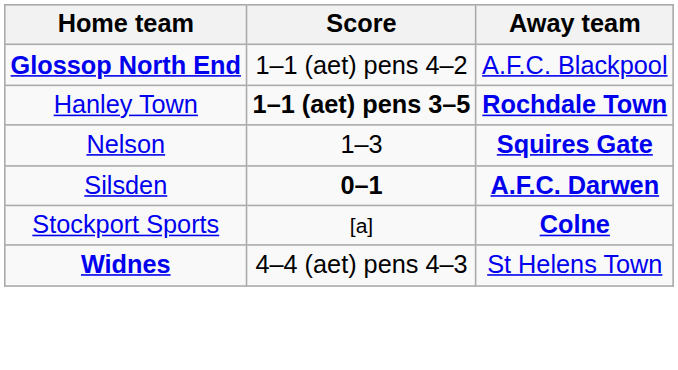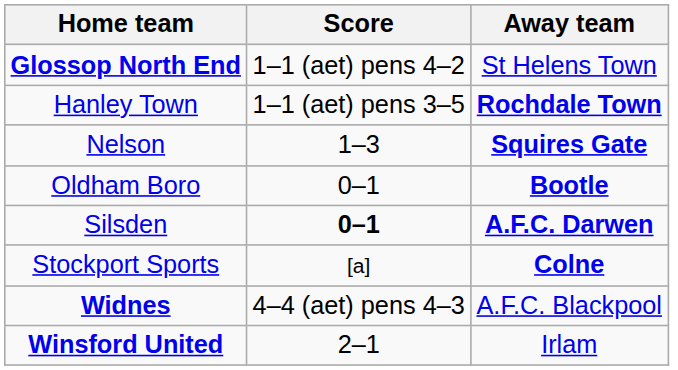 <table class="wikitable" style="text-align: center">
 <tr>
 <th>Home team</th>
 <th>Score</th>
 <th>Away team</th>
 </tr>
 <tr>
 <td><strong><a href='#'>Glossop North End</a></strong></td>
 <td>1–1 (aet) pens 4–2</td>
-<td><a href='#'>A.F.C. Blackpool</a></td>
+<td><a href='#'>St Helens Town</a></td>
 </tr>
 <tr>
 <td><a href='#'>Hanley Town</a></td>
-<td><strong>1–1 (aet) pens 3–5</strong></td>
+<td>1–1 (aet) pens 3–5</td>
 <td><strong><a href='#'>Rochdale Town</a></strong></td>
 </tr>
 <tr>
 <td><a href='#'>Nelson</a></td>
 <td>1–3</td>
 <td><strong><a href='#'>Squires Gate</a></strong></td>
+</tr>
+<tr>
+<td><a href='#'>Oldham Boro</a></td>
+<td>0–1</td>
+<td><strong><a href='#'>Bootle</a></strong></td>
 </tr>
 <tr>
 <td><a href='#'>Silsden</a></td>
 <td><strong>0–1</strong></td>
 <td><strong><a href='#'>A.F.C. Darwen</a></strong></td>
 </tr>
 <tr>
 <td><a href='#'>Stockport Sports</a></td>
 <td><small>[a]</small></td>
 <td><strong><a href='#'>Colne</a></strong></td>
 </tr>
 <tr>
 <td><strong><a href='#'>Widnes</a></strong></td>
 <td>4–4 (aet) pens 4–3</td>
-<td><a href='#'>St Helens Town</a></td>
+<td><a href='#'>A.F.C. Blackpool</a></td>
+</tr>
+<tr>
+<td><strong><a href='#'>Winsford United</a></strong></td>
+<td>2–1</td>
+<td><a href='#'>Irlam</a></td>
 </tr>
 </table>
